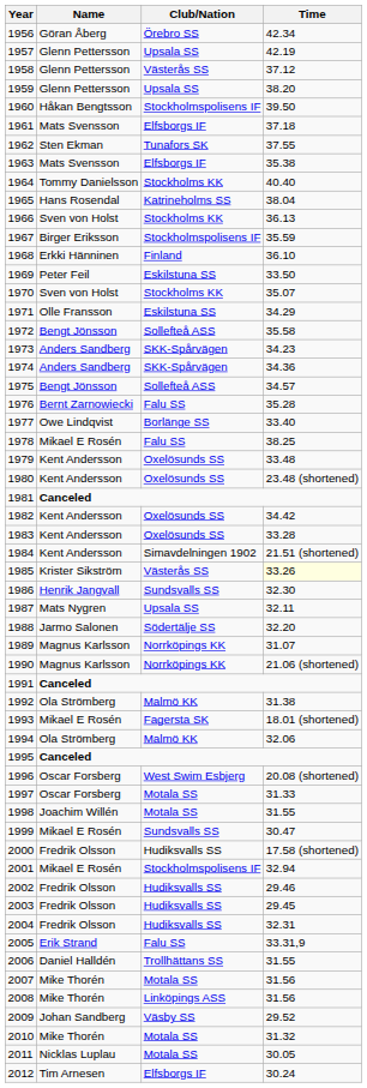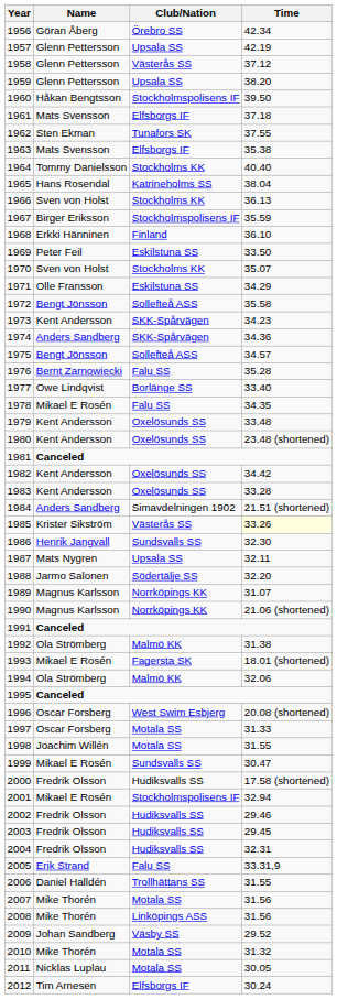 <table class=wikitable>
 <tr>
 <th>Year</th>
 <th>Name</th>
 <th>Club/Nation</th>
 <th>Time</th>
 </tr>
 <tr>
 <td>1956</td>
 <td>Göran Åberg</td>
 <td><a href='#'>Örebro SS</a></td>
 <td>42.34</td>
 </tr>
 <tr>
 <td>1957</td>
 <td>Glenn Pettersson</td>
 <td><a href='#'>Upsala SS</a></td>
 <td>42.19</td>
 </tr>
 <tr>
 <td>1958</td>
 <td>Glenn Pettersson</td>
 <td><a href='#'>Västerås SS</a></td>
 <td>37.12</td>
 </tr>
 <tr>
 <td>1959</td>
 <td>Glenn Pettersson</td>
 <td><a href='#'>Upsala SS</a></td>
 <td>38.20</td>
 </tr>
 <tr>
 <td>1960</td>
 <td>Håkan Bengtsson</td>
 <td><a href='#'>Stockholmspolisens IF</a></td>
 <td>39.50</td>
 </tr>
 <tr>
 <td>1961</td>
 <td>Mats Svensson</td>
 <td><a href='#'>Elfsborgs IF</a></td>
 <td>37.18</td>
 </tr>
 <tr>
 <td>1962</td>
 <td>Sten Ekman</td>
 <td><a href='#'>Tunafors SK</a></td>
 <td>37.55</td>
 </tr>
 <tr>
 <td>1963</td>
 <td>Mats Svensson</td>
 <td><a href='#'>Elfsborgs IF</a></td>
 <td>35.38</td>
 </tr>
 <tr>
 <td>1964</td>
 <td>Tommy Danielsson</td>
 <td><a href='#'>Stockholms KK</a></td>
 <td>40.40</td>
 </tr>
 <tr>
 <td>1965</td>
 <td>Hans Rosendal</td>
 <td><a href='#'>Katrineholms SS</a></td>
 <td>38.04</td>
 </tr>
 <tr>
 <td>1966</td>
 <td>Sven von Holst</td>
 <td><a href='#'>Stockholms KK</a></td>
 <td>36.13</td>
 </tr>
 <tr>
 <td>1967</td>
 <td>Birger Eriksson</td>
 <td><a href='#'>Stockholmspolisens IF</a></td>
 <td>35.59</td>
 </tr>
 <tr>
 <td>1968</td>
 <td>Erkki Hänninen</td>
 <td><a href='#'>Finland</a></td>
 <td>36.10</td>
 </tr>
 <tr>
 <td>1969</td>
 <td>Peter Feil</td>
 <td><a href='#'>Eskilstuna SS</a></td>
 <td>33.50</td>
 </tr>
 <tr>
 <td>1970</td>
 <td>Sven von Holst</td>
 <td><a href='#'>Stockholms KK</a></td>
 <td>35.07</td>
 </tr>
 <tr>
 <td>1971</td>
 <td>Olle Fransson</td>
 <td><a href='#'>Eskilstuna SS</a></td>
 <td>34.29</td>
 </tr>
 <tr>
 <td>1972</td>
 <td><a href='#'>Bengt Jönsson</a></td>
 <td><a href='#'>Sollefteå ASS</a></td>
 <td>35.58</td>
 </tr>
 <tr>
 <td>1973</td>
-<td><a href='#'>Anders Sandberg</a></td>
+<td>Kent Andersson</td>
 <td><a href='#'>SKK-Spårvägen</a></td>
 <td>34.23</td>
 </tr>
 <tr>
 <td>1974</td>
 <td><a href='#'>Anders Sandberg</a></td>
 <td><a href='#'>SKK-Spårvägen</a></td>
 <td>34.36</td>
 </tr>
 <tr>
 <td>1975</td>
 <td><a href='#'>Bengt Jönsson</a></td>
 <td><a href='#'>Sollefteå ASS</a></td>
 <td>34.57</td>
 </tr>
 <tr>
 <td>1976</td>
 <td><a href='#'>Bernt Zarnowiecki</a></td>
 <td><a href='#'>Falu SS</a></td>
 <td>35.28</td>
 </tr>
 <tr>
 <td>1977</td>
 <td>Owe Lindqvist</td>
 <td><a href='#'>Borlänge SS</a></td>
 <td>33.40</td>
 </tr>
 <tr>
 <td>1978</td>
 <td>Mikael E Rosén</td>
 <td><a href='#'>Falu SS</a></td>
-<td>38.25</td>
+<td>34.35</td>
 </tr>
 <tr>
 <td>1979</td>
 <td>Kent Andersson</td>
 <td><a href='#'>Oxelösunds SS</a></td>
 <td>33.48</td>
 </tr>
 <tr>
 <td>1980</td>
 <td>Kent Andersson</td>
 <td><a href='#'>Oxelösunds SS</a></td>
 <td>23.48 (shortened)</td>
 </tr>
 <tr>
 <td>1981</td>
 <td colspan=3><strong>Canceled</strong></td>
 </tr>
 <tr>
 <td>1982</td>
 <td>Kent Andersson</td>
 <td><a href='#'>Oxelösunds SS</a></td>
 <td>34.42</td>
 </tr>
 <tr>
 <td>1983</td>
 <td>Kent Andersson</td>
 <td><a href='#'>Oxelösunds SS</a></td>
 <td>33.28</td>
 </tr>
 <tr>
 <td>1984</td>
-<td>Kent Andersson</td>
+<td><a href='#'>Anders Sandberg</a></td>
 <td>Simavdelningen 1902</td>
 <td>21.51 (shortened)</td>
 </tr>
 <tr>
 <td>1985</td>
 <td>Krister Sikström</td>
 <td><a href='#'>Västerås SS</a></td>
 <td style="background: lightyellow;">33.26</td>
 </tr>
 <tr>
 <td>1986</td>
 <td><a href='#'>Henrik Jangvall</a></td>
 <td><a href='#'>Sundsvalls SS</a></td>
 <td>32.30</td>
 </tr>
 <tr>
 <td>1987</td>
 <td>Mats Nygren</td>
 <td><a href='#'>Upsala SS</a></td>
 <td>32.11</td>
 </tr>
 <tr>
 <td>1988</td>
 <td>Jarmo Salonen</td>
 <td><a href='#'>Södertälje SS</a></td>
 <td>32.20</td>
 </tr>
 <tr>
 <td>1989</td>
 <td>Magnus Karlsson</td>
 <td><a href='#'>Norrköpings KK</a></td>
 <td>31.07</td>
 </tr>
 <tr>
 <td>1990</td>
 <td>Magnus Karlsson</td>
 <td><a href='#'>Norrköpings KK</a></td>
 <td>21.06 (shortened)</td>
 </tr>
 <tr>
 <td>1991</td>
 <td colspan=3><strong>Canceled</strong></td>
 </tr>
 <tr>
 <td>1992</td>
 <td>Ola Strömberg</td>
 <td><a href='#'>Malmö KK</a></td>
 <td>31.38</td>
 </tr>
 <tr>
 <td>1993</td>
 <td>Mikael E Rosén</td>
 <td><a href='#'>Fagersta SK</a></td>
 <td>18.01 (shortened)</td>
 </tr>
 <tr>
 <td>1994</td>
 <td>Ola Strömberg</td>
 <td><a href='#'>Malmö KK</a></td>
 <td>32.06</td>
 </tr>
 <tr>
 <td>1995</td>
 <td colspan=3><strong>Canceled</strong></td>
 </tr>
 <tr>
 <td>1996</td>
 <td>Oscar Forsberg</td>
 <td><a href='#'>West Swim Esbjerg</a></td>
 <td>20.08 (shortened)</td>
 </tr>
 <tr>
 <td>1997</td>
 <td>Oscar Forsberg</td>
 <td><a href='#'>Motala SS</a></td>
 <td>31.33</td>
 </tr>
 <tr>
 <td>1998</td>
 <td>Joachim Willén</td>
 <td><a href='#'>Motala SS</a></td>
 <td>31.55</td>
 </tr>
 <tr>
 <td>1999</td>
 <td>Mikael E Rosén</td>
 <td><a href='#'>Sundsvalls SS</a></td>
 <td>30.47</td>
 </tr>
 <tr>
 <td>2000</td>
 <td>Fredrik Olsson</td>
 <td>Hudiksvalls SS</td>
 <td>17.58 (shortened)</td>
 </tr>
 <tr>
 <td>2001</td>
 <td>Mikael E Rosén</td>
 <td><a href='#'>Stockholmspolisens IF</a></td>
 <td>32.94</td>
 </tr>
 <tr>
 <td>2002</td>
 <td>Fredrik Olsson</td>
 <td><a href='#'>Hudiksvalls SS</a></td>
 <td>29.46</td>
 </tr>
 <tr>
 <td>2003</td>
 <td>Fredrik Olsson</td>
 <td><a href='#'>Hudiksvalls SS</a></td>
 <td>29.45</td>
 </tr>
 <tr>
 <td>2004</td>
 <td>Fredrik Olsson</td>
 <td><a href='#'>Hudiksvalls SS</a></td>
 <td>32.31</td>
 </tr>
 <tr>
 <td>2005</td>
 <td><a href='#'>Erik Strand</a></td>
 <td><a href='#'>Falu SS</a></td>
 <td>33.31,9</td>
 </tr>
 <tr>
 <td>2006</td>
 <td>Daniel Halldén</td>
 <td><a href='#'>Trollhättans SS</a></td>
 <td>31.55</td>
 </tr>
 <tr>
 <td>2007</td>
 <td>Mike Thorén</td>
 <td><a href='#'>Motala SS</a></td>
 <td>31.56</td>
 </tr>
 <tr>
 <td>2008</td>
 <td>Mike Thorén</td>
 <td><a href='#'>Linköpings ASS</a></td>
 <td>31.56</td>
 </tr>
 <tr>
 <td>2009</td>
 <td>Johan Sandberg</td>
 <td><a href='#'>Väsby SS</a></td>
 <td>29.52</td>
 </tr>
 <tr>
 <td>2010</td>
 <td>Mike Thorén</td>
 <td><a href='#'>Motala SS</a></td>
 <td>31.32</td>
 </tr>
 <tr>
 <td>2011</td>
 <td>Nicklas Luplau</td>
 <td><a href='#'>Motala SS</a></td>
 <td>30.05</td>
 </tr>
 <tr>
 <td>2012</td>
 <td>Tim Arnesen</td>
 <td><a href='#'>Elfsborgs IF</a></td>
 <td>30.24</td>
 </tr>
 </table>
